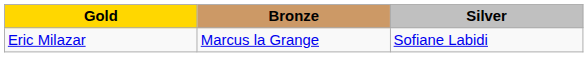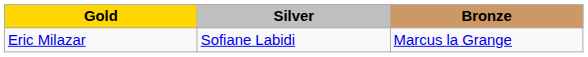 <table class="wikitable" style="text-align:left">
 <tr align="center">
 <td width=200 bgcolor=gold><strong>Gold</strong></td>
+<td width=200 bgcolor=silver><strong>Silver</strong></td>
 <td width=200 bgcolor=CC9966><strong>Bronze</strong></td>
-<td width=200 bgcolor=silver><strong>Silver</strong></td>
 </tr>
 <tr>
 <td><a href='#'>Eric Milazar</a><br><em></em></td>
+<td><a href='#'>Sofiane Labidi</a><br><em></em></td>
 <td><a href='#'>Marcus la Grange</a><br><em></em></td>
-<td><a href='#'>Sofiane Labidi</a><br><em></em></td>
 </tr>
 </table>
